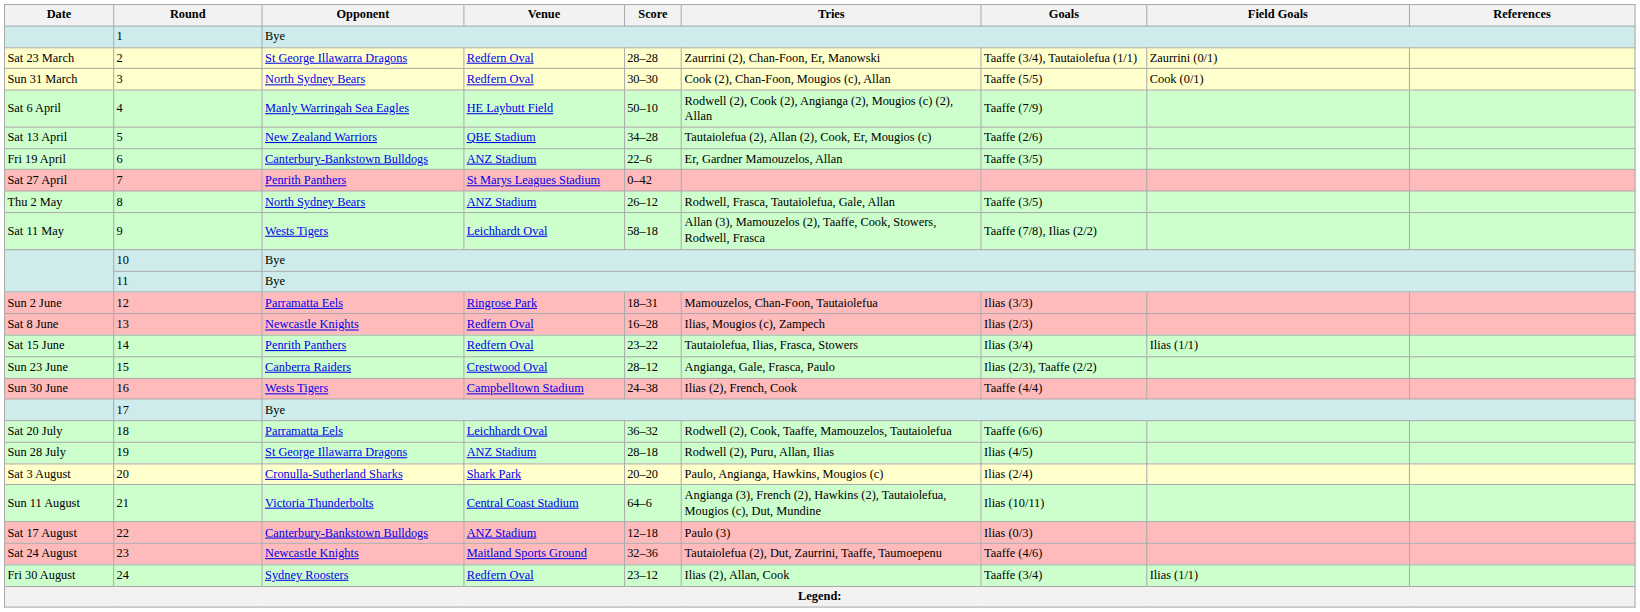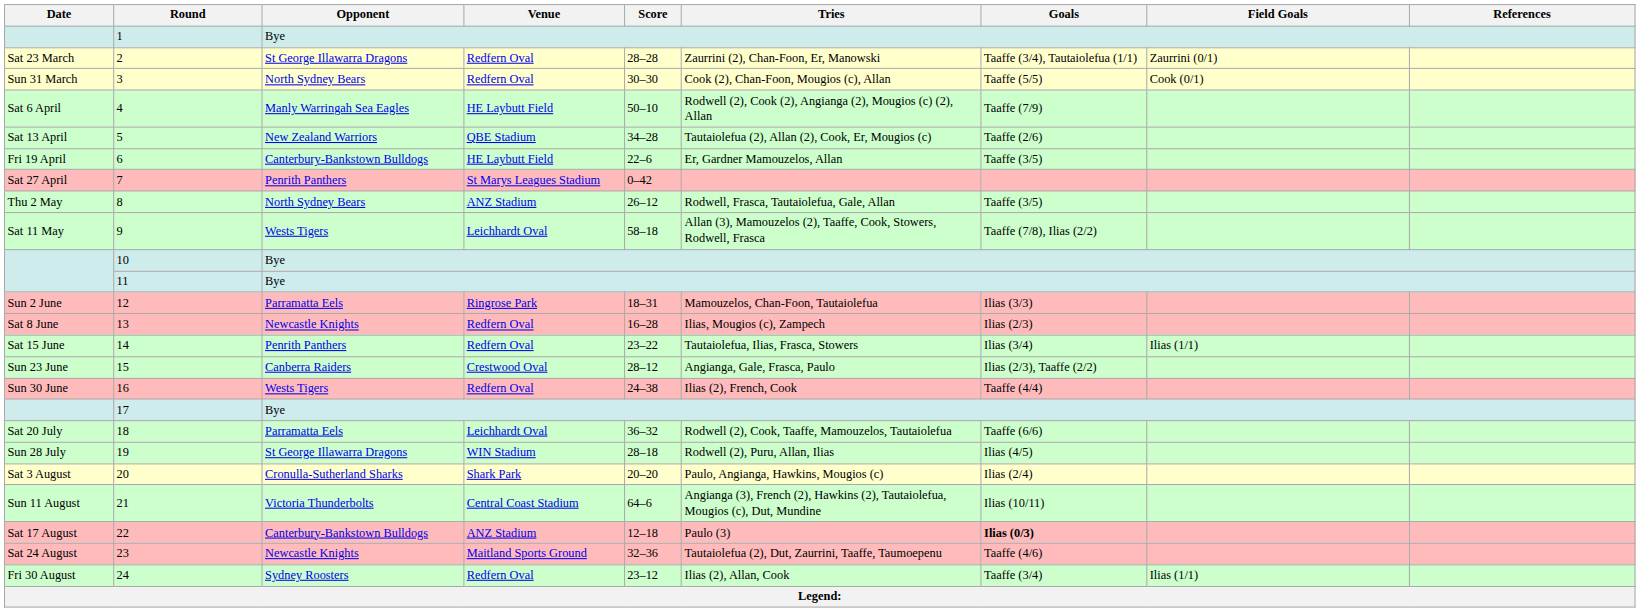 <table class="wikitable" width="100%" style="font-size:75%;">
 <tr>
 <th width="100">Date</th>
 <th>Round</th>
 <th width="190">Opponent</th>
 <th width="150">Venue</th>
 <th width="50">Score</th>
 <th width="285">Tries</th>
 <th width="155">Goals</th>
 <th>Field Goals</th>
 <th>References</th>
 </tr>
 <tr bgcolor="#cfecec">
 <td></td>
 <td>1</td>
 <td colspan="7">Bye</td>
 </tr>
 <tr bgcolor="#FFFFCC">
 <td>Sat 23 March</td>
 <td>2</td>
 <td> <a href='#'>St George Illawarra Dragons</a></td>
 <td><a href='#'>Redfern Oval</a></td>
 <td>28–28</td>
 <td>Zaurrini (2), Chan-Foon, Er, Manowski</td>
 <td>Taaffe (3/4), Tautaiolefua (1/1)</td>
 <td>Zaurrini (0/1)</td>
 <td></td>
 </tr>
 <tr bgcolor="#FFFFCC">
 <td>Sun 31 March</td>
 <td>3</td>
 <td> <a href='#'>North Sydney Bears</a></td>
 <td><a href='#'>Redfern Oval</a></td>
 <td>30–30</td>
 <td>Cook (2), Chan-Foon, Mougios (c), Allan</td>
 <td>Taaffe (5/5)</td>
 <td>Cook (0/1)</td>
 <td></td>
 </tr>
 <tr bgcolor="#CCFFCC">
 <td>Sat 6 April</td>
 <td>4</td>
 <td> <a href='#'>Manly Warringah Sea Eagles</a></td>
 <td><a href='#'>HE Laybutt Field</a></td>
 <td>50–10</td>
 <td>Rodwell (2), Cook (2), Angianga (2), Mougios (c) (2), Allan</td>
 <td>Taaffe (7/9)</td>
 <td></td>
 <td></td>
 </tr>
 <tr bgcolor="#CCFFCC">
 <td>Sat 13 April</td>
 <td>5</td>
 <td> <a href='#'>New Zealand Warriors</a></td>
 <td><a href='#'>QBE Stadium</a></td>
 <td>34–28</td>
 <td>Tautaiolefua (2), Allan (2), Cook, Er, Mougios (c)</td>
 <td>Taaffe (2/6)</td>
 <td></td>
 <td></td>
 </tr>
 <tr bgcolor="#CCFFCC">
 <td>Fri 19 April</td>
 <td>6</td>
 <td> <a href='#'>Canterbury-Bankstown Bulldogs</a></td>
-<td><a href='#'>ANZ Stadium</a></td>
+<td><a href='#'>HE Laybutt Field</a></td>
 <td>22–6</td>
 <td>Er, Gardner Mamouzelos, Allan</td>
 <td>Taaffe (3/5)</td>
 <td></td>
 <td></td>
 </tr>
 <tr bgcolor="#FFBBBB">
 <td>Sat 27 April</td>
 <td>7</td>
 <td> <a href='#'>Penrith Panthers</a></td>
 <td><a href='#'>St Marys Leagues Stadium</a></td>
 <td>0–42</td>
 <td></td>
 <td></td>
 <td></td>
 <td></td>
 </tr>
 <tr bgcolor="#CCFFCC">
 <td>Thu 2 May</td>
 <td>8</td>
 <td> <a href='#'>North Sydney Bears</a></td>
 <td><a href='#'>ANZ Stadium</a></td>
 <td>26–12</td>
 <td>Rodwell, Frasca, Tautaiolefua, Gale, Allan</td>
 <td>Taaffe (3/5)</td>
 <td></td>
 <td></td>
 </tr>
 <tr bgcolor="#CCFFCC">
 <td>Sat 11 May</td>
 <td>9</td>
 <td> <a href='#'>Wests Tigers</a></td>
 <td><a href='#'>Leichhardt Oval</a></td>
 <td>58–18</td>
 <td>Allan (3), Mamouzelos (2), Taaffe, Cook, Stowers, Rodwell, Frasca</td>
 <td>Taaffe (7/8), Ilias (2/2)</td>
 <td></td>
 <td></td>
 </tr>
 <tr bgcolor="#cfecec">
 <td rowspan="2"></td>
 <td>10</td>
 <td colspan="7">Bye</td>
 </tr>
 <tr bgcolor="#cfecec">
 <td>11</td>
 <td colspan="7">Bye</td>
 </tr>
 <tr bgcolor="#FFBBBB">
 <td>Sun 2 June</td>
 <td>12</td>
 <td> <a href='#'>Parramatta Eels</a></td>
 <td><a href='#'>Ringrose Park</a></td>
 <td>18–31</td>
 <td>Mamouzelos, Chan-Foon, Tautaiolefua</td>
 <td>Ilias (3/3)</td>
 <td></td>
 <td></td>
 </tr>
 <tr bgcolor="#FFBBBB">
 <td>Sat 8 June</td>
 <td>13</td>
 <td> <a href='#'>Newcastle Knights</a></td>
 <td><a href='#'>Redfern Oval</a></td>
 <td>16–28</td>
 <td>Ilias, Mougios (c), Zampech</td>
 <td>Ilias (2/3)</td>
 <td></td>
 <td></td>
 </tr>
 <tr bgcolor="#CCFFCC">
 <td>Sat 15 June</td>
 <td>14</td>
 <td> <a href='#'>Penrith Panthers</a></td>
 <td><a href='#'>Redfern Oval</a></td>
 <td>23–22</td>
 <td>Tautaiolefua, Ilias, Frasca, Stowers</td>
 <td>Ilias (3/4)</td>
 <td>Ilias (1/1)</td>
 <td></td>
 </tr>
 <tr bgcolor="#CCFFCC">
 <td>Sun 23 June</td>
 <td>15</td>
 <td> <a href='#'>Canberra Raiders</a></td>
 <td><a href='#'>Crestwood Oval</a></td>
 <td>28–12</td>
 <td>Angianga, Gale, Frasca, Paulo</td>
 <td>Ilias (2/3), Taaffe (2/2)</td>
 <td></td>
 <td></td>
 </tr>
 <tr bgcolor="#FFBBBB">
 <td>Sun 30 June</td>
 <td>16</td>
 <td> <a href='#'>Wests Tigers</a></td>
-<td><a href='#'>Campbelltown Stadium</a></td>
+<td><a href='#'>Redfern Oval</a></td>
 <td>24–38</td>
 <td>Ilias (2), French, Cook</td>
 <td>Taaffe (4/4)</td>
 <td></td>
 <td></td>
 </tr>
 <tr bgcolor="#cfecec">
 <td></td>
 <td>17</td>
 <td colspan="7">Bye</td>
 </tr>
 <tr bgcolor="#CCFFCC">
 <td>Sat 20 July</td>
 <td>18</td>
 <td> <a href='#'>Parramatta Eels</a></td>
 <td><a href='#'>Leichhardt Oval</a></td>
 <td>36–32</td>
 <td>Rodwell (2), Cook, Taaffe, Mamouzelos, Tautaiolefua</td>
 <td>Taaffe (6/6)</td>
 <td></td>
 <td></td>
 </tr>
 <tr bgcolor="#CCFFCC">
 <td>Sun 28 July</td>
 <td>19</td>
 <td> <a href='#'>St George Illawarra Dragons</a></td>
-<td><a href='#'>ANZ Stadium</a></td>
+<td><a href='#'>WIN Stadium</a></td>
 <td>28–18</td>
 <td>Rodwell (2), Puru, Allan, Ilias</td>
 <td>Ilias (4/5)</td>
 <td></td>
 <td></td>
 </tr>
 <tr bgcolor="#FFFFCC">
 <td>Sat 3 August</td>
 <td>20</td>
 <td> <a href='#'>Cronulla-Sutherland Sharks</a></td>
 <td><a href='#'>Shark Park</a></td>
 <td>20–20</td>
 <td>Paulo, Angianga, Hawkins, Mougios (c)</td>
 <td>Ilias (2/4)</td>
 <td></td>
 <td></td>
 </tr>
 <tr bgcolor="#CCFFCC">
 <td>Sun 11 August</td>
 <td>21</td>
 <td> <a href='#'>Victoria Thunderbolts</a></td>
 <td><a href='#'>Central Coast Stadium</a></td>
 <td>64–6</td>
 <td>Angianga (3), French (2), Hawkins (2), Tautaiolefua, Mougios (c), Dut, Mundine</td>
 <td>Ilias (10/11)</td>
 <td></td>
 <td></td>
 </tr>
 <tr bgcolor="#FFBBBB">
 <td>Sat 17 August</td>
 <td>22</td>
 <td> <a href='#'>Canterbury-Bankstown Bulldogs</a></td>
 <td><a href='#'>ANZ Stadium</a></td>
 <td>12–18</td>
 <td>Paulo (3)</td>
-<td>Ilias (0/3)</td>
+<td><strong>Ilias (0/3)</strong></td>
 <td></td>
 <td></td>
 </tr>
 <tr bgcolor="#FFBBBB">
 <td>Sat 24 August</td>
 <td>23</td>
 <td> <a href='#'>Newcastle Knights</a></td>
 <td><a href='#'>Maitland Sports Ground</a></td>
 <td>32–36</td>
 <td>Tautaiolefua (2), Dut, Zaurrini, Taaffe, Taumoepenu</td>
 <td>Taaffe (4/6)</td>
 <td></td>
 <td></td>
 </tr>
 <tr bgcolor="#CCFFCC">
 <td>Fri 30 August</td>
 <td>24</td>
 <td> <a href='#'>Sydney Roosters</a></td>
 <td><a href='#'>Redfern Oval</a></td>
 <td>23–12</td>
 <td>Ilias (2), Allan, Cook</td>
 <td>Taaffe (3/4)</td>
 <td>Ilias (1/1)</td>
 <td></td>
 </tr>
 <tr>
 <th colspan="9"><strong>Legend</strong>:    </th>
 </tr>
 </table>
